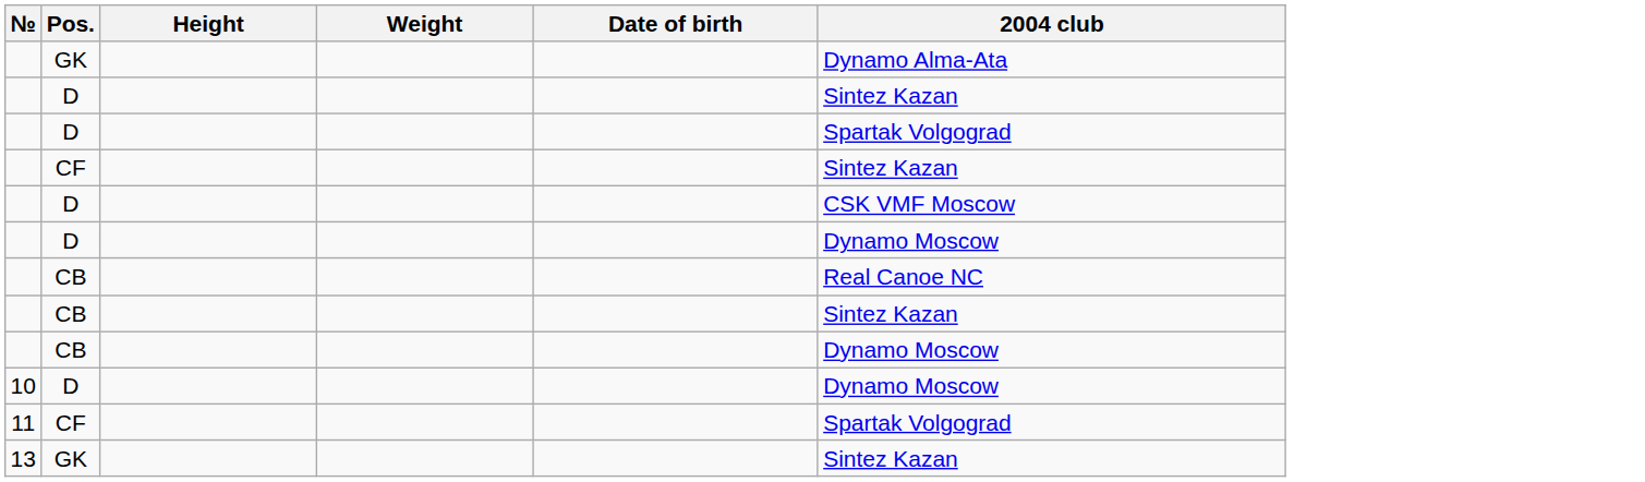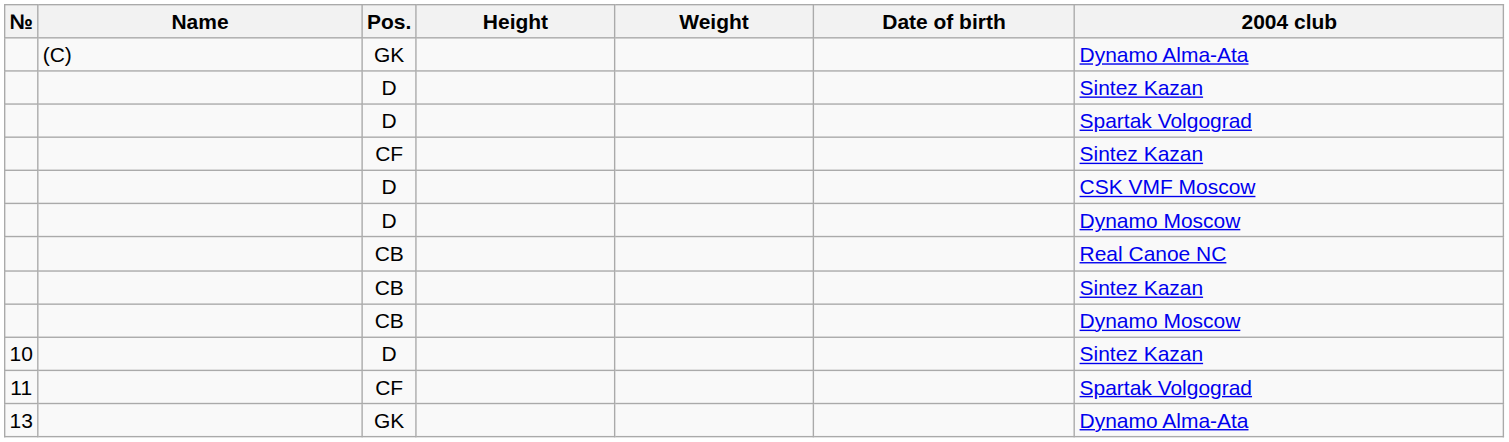 <table class="wikitable sortable" style="font-size:95%; text-align:center;">
 <tr>
 <th>№</th>
+<th style="width:15em">Name</th>
 <th>Pos.</th>
 <th style="width:9em">Height</th>
 <th style="width:9em">Weight</th>
 <th style="width:12em">Date of birth</th>
 <th style="width:20em">2004 club</th>
 </tr>
 <tr>
 <td></td>
+<td style="text-align:left;"> (C)</td>
 <td>GK</td>
 <td></td>
 <td></td>
 <td style="text-align:right;"></td>
 <td style="text-align:left;"> <a href='#'>Dynamo Alma-Ata</a></td>
 </tr>
 <tr>
 <td></td>
+<td style="text-align:left;"></td>
 <td>D</td>
 <td></td>
 <td></td>
 <td style="text-align:right;"></td>
 <td style="text-align:left;"> <a href='#'>Sintez Kazan</a></td>
 </tr>
 <tr>
 <td></td>
+<td style="text-align:left;"></td>
 <td>D</td>
 <td></td>
 <td></td>
 <td style="text-align:right;"></td>
 <td style="text-align:left;"> <a href='#'>Spartak Volgograd</a></td>
 </tr>
 <tr>
 <td></td>
+<td style="text-align:left;"></td>
 <td>CF</td>
 <td></td>
 <td></td>
 <td style="text-align:right;"></td>
 <td style="text-align:left;"> <a href='#'>Sintez Kazan</a></td>
 </tr>
 <tr>
 <td></td>
+<td style="text-align:left;"></td>
 <td>D</td>
 <td></td>
 <td></td>
 <td style="text-align:right;"></td>
 <td style="text-align:left;"> <a href='#'>CSK VMF Moscow</a></td>
 </tr>
 <tr>
 <td></td>
+<td style="text-align:left;"></td>
 <td>D</td>
 <td></td>
 <td></td>
 <td style="text-align:right;"></td>
 <td style="text-align:left;"> <a href='#'>Dynamo Moscow</a></td>
 </tr>
 <tr>
 <td></td>
+<td style="text-align:left;"></td>
 <td>CB</td>
 <td></td>
 <td></td>
 <td style="text-align:right;"></td>
 <td style="text-align:left;"> <a href='#'>Real Canoe NC</a></td>
 </tr>
 <tr>
 <td></td>
+<td style="text-align:left;"></td>
 <td>CB</td>
 <td></td>
 <td></td>
 <td style="text-align:right;"></td>
 <td style="text-align:left;"> <a href='#'>Sintez Kazan</a></td>
 </tr>
 <tr>
 <td></td>
+<td style="text-align:left;"></td>
 <td>CB</td>
 <td></td>
 <td></td>
 <td style="text-align:right;"></td>
 <td style="text-align:left;"> <a href='#'>Dynamo Moscow</a></td>
 </tr>
 <tr>
 <td>10</td>
+<td style="text-align:left;"></td>
 <td>D</td>
 <td></td>
 <td></td>
 <td style="text-align:right;"></td>
-<td style="text-align:left;"> <a href='#'>Dynamo Moscow</a></td>
+<td style="text-align:left;"> <a href='#'>Sintez Kazan</a></td>
 </tr>
 <tr>
 <td>11</td>
+<td style="text-align:left;"></td>
 <td>CF</td>
 <td></td>
 <td></td>
 <td style="text-align:right;"></td>
 <td style="text-align:left;"> <a href='#'>Spartak Volgograd</a></td>
 </tr>
 <tr>
 <td>13</td>
+<td style="text-align:left;"></td>
 <td>GK</td>
 <td></td>
 <td></td>
 <td style="text-align:right;"></td>
-<td style="text-align:left;"> <a href='#'>Sintez Kazan</a></td>
+<td style="text-align:left;"> <a href='#'>Dynamo Alma-Ata</a></td>
 </tr>
 </table>
